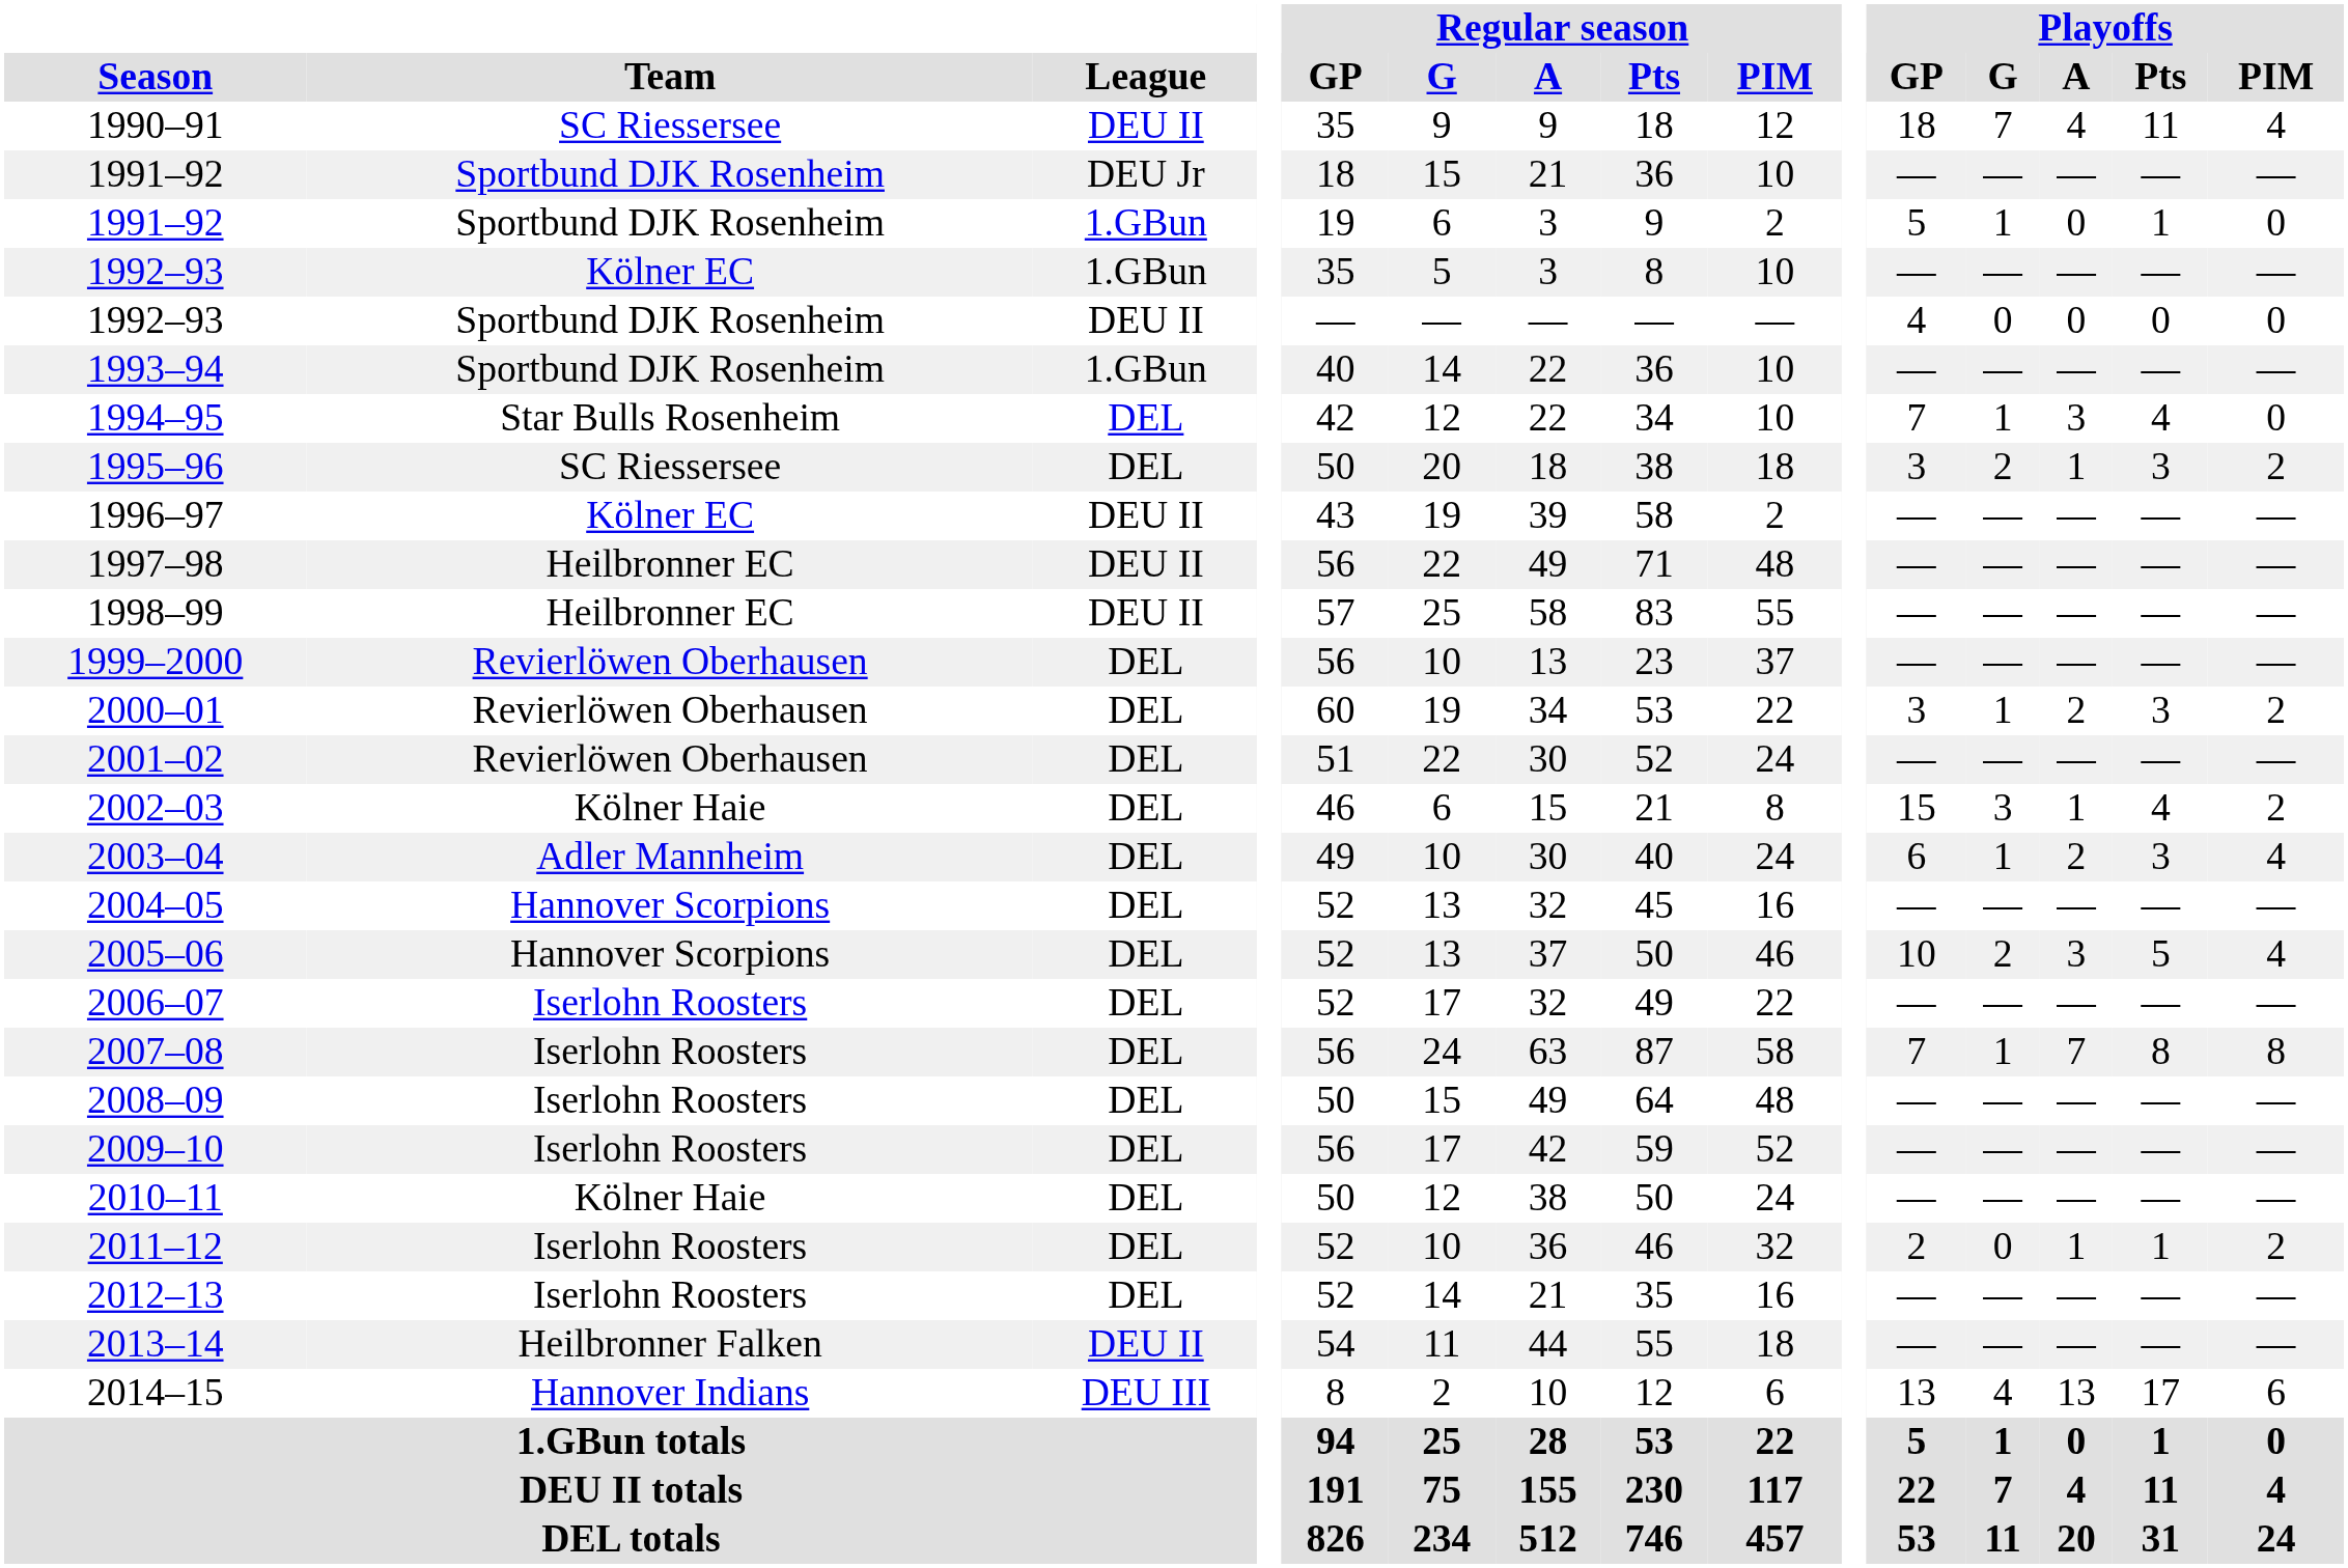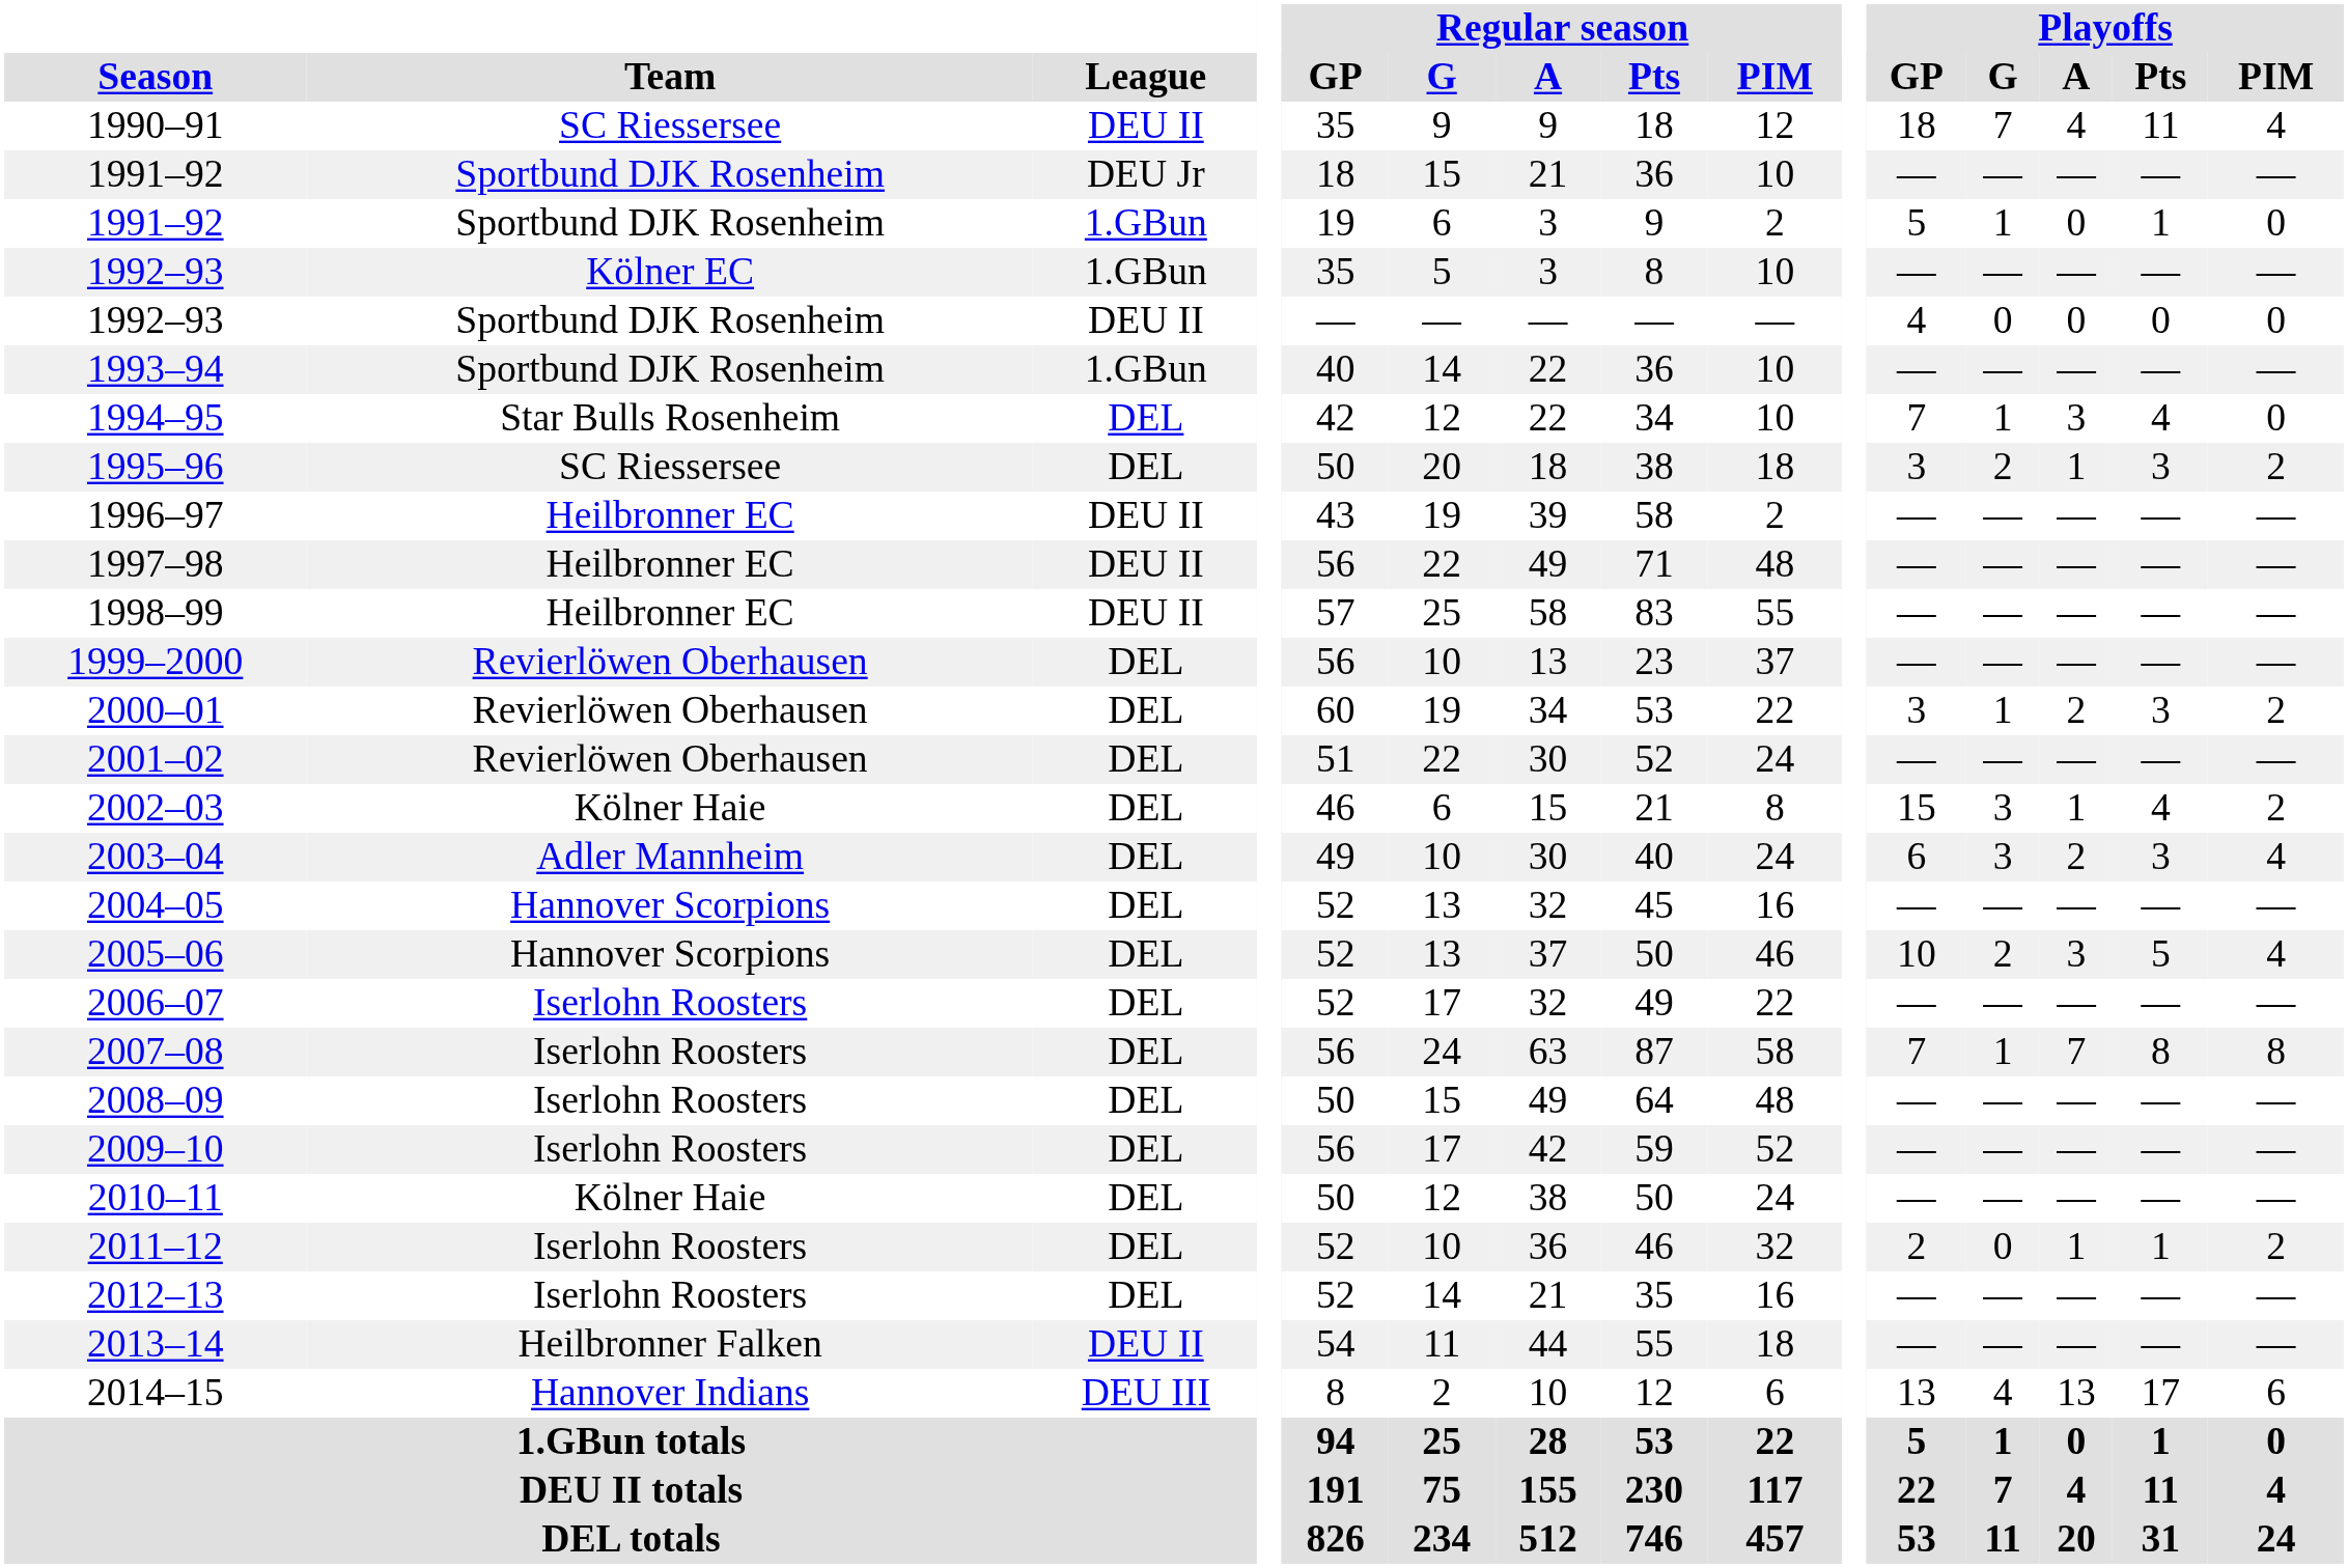 <table border="0" cellpadding="1" cellspacing="0" style="text-align:center; width:60em">
 <tr bgcolor="#e0e0e0">
 <th colspan="3" bgcolor="#ffffff"> </th>
 <th rowspan="99" bgcolor="#ffffff"> </th>
 <th colspan="5"><a href='#'>Regular season</a></th>
 <th rowspan="99" bgcolor="#ffffff"> </th>
 <th colspan="5"><a href='#'>Playoffs</a></th>
 </tr>
 <tr bgcolor="#e0e0e0">
 <th><a href='#'>Season</a></th>
 <th>Team</th>
 <th>League</th>
 <th>GP</th>
 <th><a href='#'>G</a></th>
 <th><a href='#'>A</a></th>
 <th><a href='#'>Pts</a></th>
 <th><a href='#'>PIM</a></th>
 <th>GP</th>
 <th>G</th>
 <th>A</th>
 <th>Pts</th>
 <th>PIM</th>
 </tr>
 <tr>
 <td>1990–91</td>
 <td><a href='#'>SC Riessersee</a></td>
 <td><a href='#'>DEU II</a></td>
 <td>35</td>
 <td>9</td>
 <td>9</td>
 <td>18</td>
 <td>12</td>
 <td>18</td>
 <td>7</td>
 <td>4</td>
 <td>11</td>
 <td>4</td>
 </tr>
 <tr bgcolor="#f0f0f0">
 <td>1991–92</td>
 <td><a href='#'>Sportbund DJK Rosenheim</a></td>
 <td>DEU Jr</td>
 <td>18</td>
 <td>15</td>
 <td>21</td>
 <td>36</td>
 <td>10</td>
 <td>—</td>
 <td>—</td>
 <td>—</td>
 <td>—</td>
 <td>—</td>
 </tr>
 <tr>
 <td><a href='#'>1991–92</a></td>
 <td>Sportbund DJK Rosenheim</td>
 <td><a href='#'>1.GBun</a></td>
 <td>19</td>
 <td>6</td>
 <td>3</td>
 <td>9</td>
 <td>2</td>
 <td>5</td>
 <td>1</td>
 <td>0</td>
 <td>1</td>
 <td>0</td>
 </tr>
 <tr bgcolor="#f0f0f0">
 <td><a href='#'>1992–93</a></td>
 <td><a href='#'>Kölner EC</a></td>
 <td>1.GBun</td>
 <td>35</td>
 <td>5</td>
 <td>3</td>
 <td>8</td>
 <td>10</td>
 <td>—</td>
 <td>—</td>
 <td>—</td>
 <td>—</td>
 <td>—</td>
 </tr>
 <tr>
 <td>1992–93</td>
 <td>Sportbund DJK Rosenheim</td>
 <td>DEU II</td>
 <td>—</td>
 <td>—</td>
 <td>—</td>
 <td>—</td>
 <td>—</td>
 <td>4</td>
 <td>0</td>
 <td>0</td>
 <td>0</td>
 <td>0</td>
 </tr>
 <tr bgcolor="#f0f0f0">
 <td><a href='#'>1993–94</a></td>
 <td>Sportbund DJK Rosenheim</td>
 <td>1.GBun</td>
 <td>40</td>
 <td>14</td>
 <td>22</td>
 <td>36</td>
 <td>10</td>
 <td>—</td>
 <td>—</td>
 <td>—</td>
 <td>—</td>
 <td>—</td>
 </tr>
 <tr>
 <td><a href='#'>1994–95</a></td>
 <td>Star Bulls Rosenheim</td>
 <td><a href='#'>DEL</a></td>
 <td>42</td>
 <td>12</td>
 <td>22</td>
 <td>34</td>
 <td>10</td>
 <td>7</td>
 <td>1</td>
 <td>3</td>
 <td>4</td>
 <td>0</td>
 </tr>
 <tr bgcolor="#f0f0f0">
 <td><a href='#'>1995–96</a></td>
 <td>SC Riessersee</td>
 <td>DEL</td>
 <td>50</td>
 <td>20</td>
 <td>18</td>
 <td>38</td>
 <td>18</td>
 <td>3</td>
 <td>2</td>
 <td>1</td>
 <td>3</td>
 <td>2</td>
 </tr>
 <tr>
 <td>1996–97</td>
-<td><a href='#'>Kölner EC</a></td>
+<td><a href='#'>Heilbronner EC</a></td>
 <td>DEU II</td>
 <td>43</td>
 <td>19</td>
 <td>39</td>
 <td>58</td>
 <td>2</td>
 <td>—</td>
 <td>—</td>
 <td>—</td>
 <td>—</td>
 <td>—</td>
 </tr>
 <tr bgcolor="#f0f0f0">
 <td>1997–98</td>
 <td>Heilbronner EC</td>
 <td>DEU II</td>
 <td>56</td>
 <td>22</td>
 <td>49</td>
 <td>71</td>
 <td>48</td>
 <td>—</td>
 <td>—</td>
 <td>—</td>
 <td>—</td>
 <td>—</td>
 </tr>
 <tr>
 <td>1998–99</td>
 <td>Heilbronner EC</td>
 <td>DEU II</td>
 <td>57</td>
 <td>25</td>
 <td>58</td>
 <td>83</td>
 <td>55</td>
 <td>—</td>
 <td>—</td>
 <td>—</td>
 <td>—</td>
 <td>—</td>
 </tr>
 <tr bgcolor="#f0f0f0">
 <td><a href='#'>1999–2000</a></td>
 <td><a href='#'>Revierlöwen Oberhausen</a></td>
 <td>DEL</td>
 <td>56</td>
 <td>10</td>
 <td>13</td>
 <td>23</td>
 <td>37</td>
 <td>—</td>
 <td>—</td>
 <td>—</td>
 <td>—</td>
 <td>—</td>
 </tr>
 <tr>
 <td><a href='#'>2000–01</a></td>
 <td>Revierlöwen Oberhausen</td>
 <td>DEL</td>
 <td>60</td>
 <td>19</td>
 <td>34</td>
 <td>53</td>
 <td>22</td>
 <td>3</td>
 <td>1</td>
 <td>2</td>
 <td>3</td>
 <td>2</td>
 </tr>
 <tr bgcolor="#f0f0f0">
 <td><a href='#'>2001–02</a></td>
 <td>Revierlöwen Oberhausen</td>
 <td>DEL</td>
 <td>51</td>
 <td>22</td>
 <td>30</td>
 <td>52</td>
 <td>24</td>
 <td>—</td>
 <td>—</td>
 <td>—</td>
 <td>—</td>
 <td>—</td>
 </tr>
 <tr>
 <td><a href='#'>2002–03</a></td>
 <td>Kölner Haie</td>
 <td>DEL</td>
 <td>46</td>
 <td>6</td>
 <td>15</td>
 <td>21</td>
 <td>8</td>
 <td>15</td>
 <td>3</td>
 <td>1</td>
 <td>4</td>
 <td>2</td>
 </tr>
 <tr bgcolor="#f0f0f0">
 <td><a href='#'>2003–04</a></td>
 <td><a href='#'>Adler Mannheim</a></td>
 <td>DEL</td>
 <td>49</td>
 <td>10</td>
 <td>30</td>
 <td>40</td>
 <td>24</td>
 <td>6</td>
-<td>1</td>
+<td>3</td>
 <td>2</td>
 <td>3</td>
 <td>4</td>
 </tr>
 <tr>
 <td><a href='#'>2004–05</a></td>
 <td><a href='#'>Hannover Scorpions</a></td>
 <td>DEL</td>
 <td>52</td>
 <td>13</td>
 <td>32</td>
 <td>45</td>
 <td>16</td>
 <td>—</td>
 <td>—</td>
 <td>—</td>
 <td>—</td>
 <td>—</td>
 </tr>
 <tr bgcolor="#f0f0f0">
 <td><a href='#'>2005–06</a></td>
 <td>Hannover Scorpions</td>
 <td>DEL</td>
 <td>52</td>
 <td>13</td>
 <td>37</td>
 <td>50</td>
 <td>46</td>
 <td>10</td>
 <td>2</td>
 <td>3</td>
 <td>5</td>
 <td>4</td>
 </tr>
 <tr>
 <td><a href='#'>2006–07</a></td>
 <td><a href='#'>Iserlohn Roosters</a></td>
 <td>DEL</td>
 <td>52</td>
 <td>17</td>
 <td>32</td>
 <td>49</td>
 <td>22</td>
 <td>—</td>
 <td>—</td>
 <td>—</td>
 <td>—</td>
 <td>—</td>
 </tr>
 <tr bgcolor="#f0f0f0">
 <td><a href='#'>2007–08</a></td>
 <td>Iserlohn Roosters</td>
 <td>DEL</td>
 <td>56</td>
 <td>24</td>
 <td>63</td>
 <td>87</td>
 <td>58</td>
 <td>7</td>
 <td>1</td>
 <td>7</td>
 <td>8</td>
 <td>8</td>
 </tr>
 <tr>
 <td><a href='#'>2008–09</a></td>
 <td>Iserlohn Roosters</td>
 <td>DEL</td>
 <td>50</td>
 <td>15</td>
 <td>49</td>
 <td>64</td>
 <td>48</td>
 <td>—</td>
 <td>—</td>
 <td>—</td>
 <td>—</td>
 <td>—</td>
 </tr>
 <tr bgcolor="#f0f0f0">
 <td><a href='#'>2009–10</a></td>
 <td>Iserlohn Roosters</td>
 <td>DEL</td>
 <td>56</td>
 <td>17</td>
 <td>42</td>
 <td>59</td>
 <td>52</td>
 <td>—</td>
 <td>—</td>
 <td>—</td>
 <td>—</td>
 <td>—</td>
 </tr>
 <tr>
 <td><a href='#'>2010–11</a></td>
 <td>Kölner Haie</td>
 <td>DEL</td>
 <td>50</td>
 <td>12</td>
 <td>38</td>
 <td>50</td>
 <td>24</td>
 <td>—</td>
 <td>—</td>
 <td>—</td>
 <td>—</td>
 <td>—</td>
 </tr>
 <tr bgcolor="#f0f0f0">
 <td><a href='#'>2011–12</a></td>
 <td>Iserlohn Roosters</td>
 <td>DEL</td>
 <td>52</td>
 <td>10</td>
 <td>36</td>
 <td>46</td>
 <td>32</td>
 <td>2</td>
 <td>0</td>
 <td>1</td>
 <td>1</td>
 <td>2</td>
 </tr>
 <tr>
 <td><a href='#'>2012–13</a></td>
 <td>Iserlohn Roosters</td>
 <td>DEL</td>
 <td>52</td>
 <td>14</td>
 <td>21</td>
 <td>35</td>
 <td>16</td>
 <td>—</td>
 <td>—</td>
 <td>—</td>
 <td>—</td>
 <td>—</td>
 </tr>
 <tr bgcolor="#f0f0f0">
 <td><a href='#'>2013–14</a></td>
 <td>Heilbronner Falken</td>
 <td><a href='#'>DEU II</a></td>
 <td>54</td>
 <td>11</td>
 <td>44</td>
 <td>55</td>
 <td>18</td>
 <td>—</td>
 <td>—</td>
 <td>—</td>
 <td>—</td>
 <td>—</td>
 </tr>
 <tr>
 <td>2014–15</td>
 <td><a href='#'>Hannover Indians</a></td>
 <td><a href='#'>DEU III</a></td>
 <td>8</td>
 <td>2</td>
 <td>10</td>
 <td>12</td>
 <td>6</td>
 <td>13</td>
 <td>4</td>
 <td>13</td>
 <td>17</td>
 <td>6</td>
 </tr>
 <tr bgcolor="#e0e0e0">
 <th colspan="3">1.GBun totals</th>
 <th>94</th>
 <th>25</th>
 <th>28</th>
 <th>53</th>
 <th>22</th>
 <th>5</th>
 <th>1</th>
 <th>0</th>
 <th>1</th>
 <th>0</th>
 </tr>
 <tr bgcolor="#e0e0e0">
 <th colspan="3">DEU II totals</th>
 <th>191</th>
 <th>75</th>
 <th>155</th>
 <th>230</th>
 <th>117</th>
 <th>22</th>
 <th>7</th>
 <th>4</th>
 <th>11</th>
 <th>4</th>
 </tr>
 <tr bgcolor="#e0e0e0">
 <th colspan="3">DEL totals</th>
 <th>826</th>
 <th>234</th>
 <th>512</th>
 <th>746</th>
 <th>457</th>
 <th>53</th>
 <th>11</th>
 <th>20</th>
 <th>31</th>
 <th>24</th>
 </tr>
 </table>
